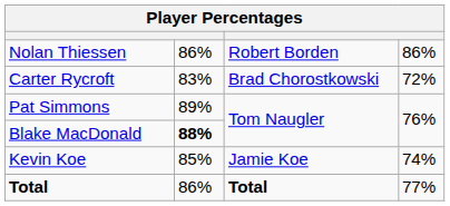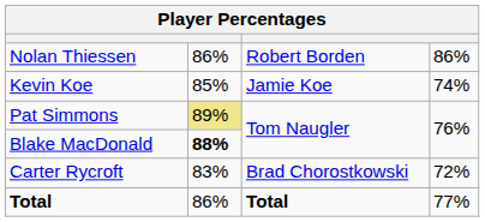 <table class="wikitable">
 <tr>
 <th colspan=4 width=400>Player Percentages</th>
 </tr>
 <tr>
 <th colspan=2 width=200></th>
 <th colspan=2 width=200></th>
 </tr>
 <tr>
 <td><a href='#'>Nolan Thiessen</a></td>
 <td>86%</td>
 <td><a href='#'>Robert Borden</a></td>
 <td>86%</td>
 </tr>
 <tr>
-<td><a href='#'>Carter Rycroft</a></td>
-<td>83%</td>
-<td><a href='#'>Brad Chorostkowski</a></td>
-<td>72%</td>
+<td><a href='#'>Kevin Koe</a></td>
+<td>85%</td>
+<td><a href='#'>Jamie Koe</a></td>
+<td>74%</td>
 </tr>
 <tr>
 <td><a href='#'>Pat Simmons</a></td>
-<td>89%</td>
+<td style="background: khaki;">89%</td>
 <td rowspan=2><a href='#'>Tom Naugler</a></td>
 <td rowspan=2>76%</td>
 </tr>
 <tr>
 <td><a href='#'>Blake MacDonald</a></td>
 <td><strong>88%</strong></td>
 </tr>
 <tr>
-<td><a href='#'>Kevin Koe</a></td>
-<td>85%</td>
-<td><a href='#'>Jamie Koe</a></td>
-<td>74%</td>
+<td><a href='#'>Carter Rycroft</a></td>
+<td>83%</td>
+<td><a href='#'>Brad Chorostkowski</a></td>
+<td>72%</td>
 </tr>
 <tr>
 <td><strong>Total</strong></td>
 <td>86%</td>
 <td><strong>Total</strong></td>
 <td>77%</td>
 </tr>
 </table>
